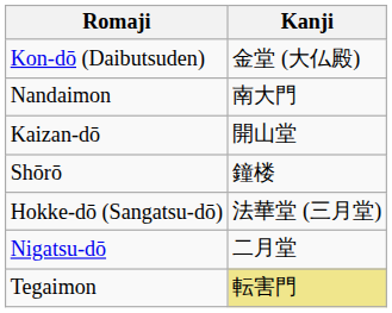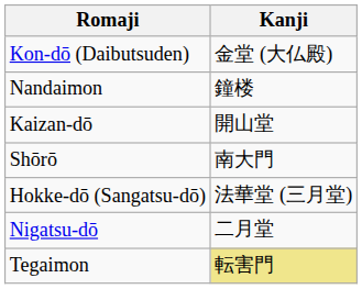 <table class="wikitable">
 <tr>
 <th>Romaji</th>
 <th>Kanji</th>
 </tr>
 <tr>
 <td><a href='#'>Kon-dō</a> (Daibutsuden)</td>
 <td>金堂 (大仏殿)</td>
 </tr>
 <tr>
 <td>Nandaimon</td>
-<td>南大門</td>
+<td>鐘楼</td>
 </tr>
 <tr>
 <td>Kaizan-dō</td>
 <td>開山堂</td>
 </tr>
 <tr>
 <td>Shōrō</td>
-<td>鐘楼</td>
+<td>南大門</td>
 </tr>
 <tr>
 <td>Hokke-dō (Sangatsu-dō)</td>
 <td>法華堂 (三月堂)</td>
 </tr>
 <tr>
 <td><a href='#'>Nigatsu-dō</a></td>
 <td>二月堂</td>
 </tr>
 <tr>
 <td>Tegaimon</td>
 <td style="background: khaki;">転害門</td>
 </tr>
 </table>
